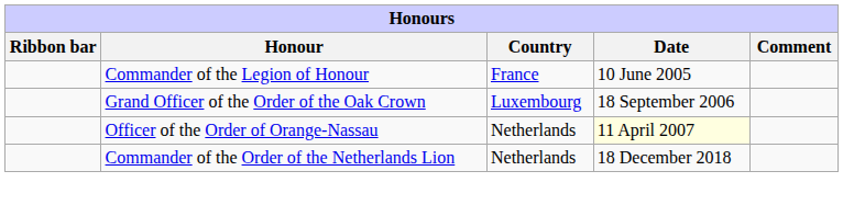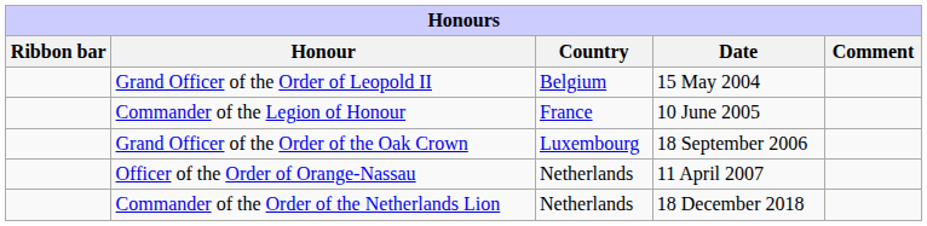 <table class="wikitable" style="width:60%;">
 <tr style="background:#ccf; text-align:center;">
 <td colspan=5><strong>Honours</strong></td>
 </tr>
 <tr>
 <th style="width:80px;">Ribbon bar</th>
 <th>Honour</th>
 <th>Country</th>
 <th>Date</th>
 <th>Comment</th>
+</tr>
+<tr>
+<td></td>
+<td><a href='#'>Grand Officer</a> of the <a href='#'>Order of Leopold II</a></td>
+<td><a href='#'>Belgium</a></td>
+<td>15 May 2004</td>
+<td></td>
 </tr>
 <tr>
 <td></td>
 <td><a href='#'>Commander</a> of the <a href='#'>Legion of Honour</a></td>
 <td><a href='#'>France</a></td>
 <td>10 June 2005</td>
 <td></td>
 </tr>
 <tr>
 <td></td>
 <td><a href='#'>Grand Officer</a> of the <a href='#'>Order of the Oak Crown</a></td>
 <td><a href='#'>Luxembourg</a></td>
 <td>18 September 2006</td>
 <td></td>
 </tr>
 <tr>
 <td></td>
 <td><a href='#'>Officer</a> of the <a href='#'>Order of Orange-Nassau</a></td>
 <td>Netherlands</td>
-<td style="background: lightyellow;">11 April 2007</td>
+<td>11 April 2007</td>
 <td></td>
 </tr>
 <tr>
 <td></td>
 <td><a href='#'>Commander</a> of the <a href='#'>Order of the Netherlands Lion</a></td>
 <td>Netherlands</td>
 <td>18 December 2018</td>
 <td></td>
 </tr>
 <tr>
 </tr>
 </table>
